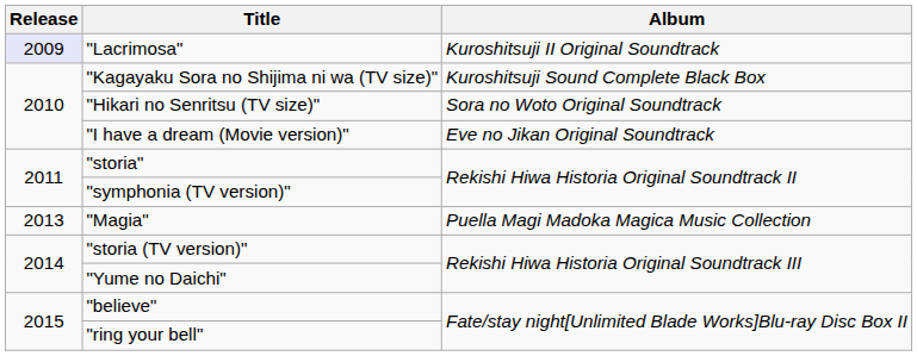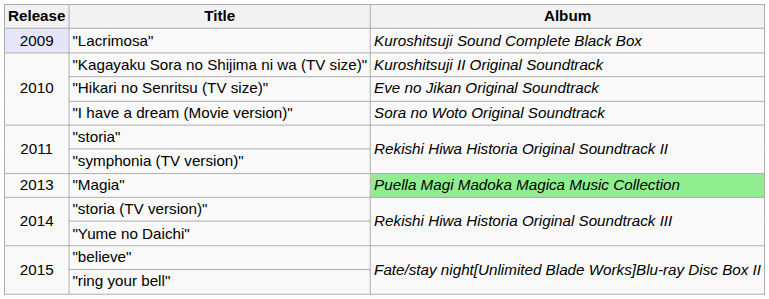 <table class="wikitable" style="text-align:center">
 <tr bgcolor="#CCCCCC">
 <th rowspan="1">Release</th>
 <th rowspan="1">Title</th>
 <th rowspan="1">Album</th>
 </tr>
 <tr>
 <td rowspan="1" style="background: lavender;">2009</td>
 <td align="left">"Lacrimosa"</td>
-<td align="left" rowspan="1"><em>Kuroshitsuji II Original Soundtrack</em></td>
+<td align="left" rowspan="1"><em>Kuroshitsuji Sound Complete Black Box</em></td>
 </tr>
 <tr>
 <td rowspan="3">2010</td>
 <td align="left">"Kagayaku Sora no Shijima ni wa (TV size)"</td>
-<td align="left" rowspan="1"><em>Kuroshitsuji Sound Complete Black Box</em></td>
+<td align="left" rowspan="1"><em>Kuroshitsuji II Original Soundtrack</em></td>
 </tr>
 <tr>
 <td align="left">"Hikari no Senritsu (TV size)"</td>
-<td align="left" rowspan="1"><em>Sora no Woto Original Soundtrack</em></td>
+<td align="left" rowspan="1"><em>Eve no Jikan Original Soundtrack</em></td>
 </tr>
 <tr>
 <td align="left">"I have a dream (Movie version)"</td>
-<td align="left" rowspan="1"><em>Eve no Jikan Original Soundtrack</em></td>
+<td align="left" rowspan="1"><em>Sora no Woto Original Soundtrack</em></td>
 </tr>
 <tr>
 <td rowspan="2">2011</td>
 <td align="left">"storia"</td>
 <td align="left" rowspan="2"><em>Rekishi Hiwa Historia Original Soundtrack II</em></td>
 </tr>
 <tr>
 <td align="left">"symphonia (TV version)"</td>
 </tr>
 <tr>
 <td rowspan="1">2013</td>
 <td align="left">"Magia"</td>
-<td align="left" rowspan="1"><em>Puella Magi Madoka Magica Music Collection</em></td>
+<td align="left" rowspan="1" style="background: lightgreen;"><em>Puella Magi Madoka Magica Music Collection</em></td>
 </tr>
 <tr>
 <td rowspan="2">2014</td>
 <td align="left">"storia (TV version)"</td>
 <td align="left" rowspan="2"><em>Rekishi Hiwa Historia Original Soundtrack III</em></td>
 </tr>
 <tr>
 <td align="left">"Yume no Daichi"</td>
 </tr>
 <tr>
 <td rowspan="2">2015</td>
 <td align="left">"believe"</td>
 <td align="left" rowspan="2"><em>Fate/stay night[Unlimited Blade Works]Blu-ray Disc Box II</em></td>
 </tr>
 <tr>
 <td align="left">"ring your bell"</td>
 </tr>
 </table>
